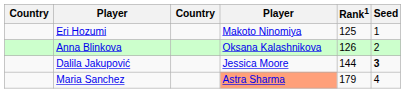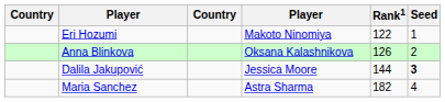 <table class="sortable wikitable">
 <tr>
 <th width="70">Country</th>
 <th width="175">Player</th>
 <th width="70">Country</th>
 <th width="175">Player</th>
 <th>Rank<sup>1</sup></th>
 <th>Seed</th>
 </tr>
 <tr>
 <td></td>
 <td><a href='#'>Eri Hozumi</a></td>
 <td></td>
 <td><a href='#'>Makoto Ninomiya</a></td>
-<td>125</td>
+<td>122</td>
 <td>1</td>
 </tr>
 <tr style="background:#cfc;">
 <td></td>
 <td><a href='#'>Anna Blinkova</a></td>
 <td></td>
 <td><a href='#'>Oksana Kalashnikova</a></td>
 <td>126</td>
 <td>2</td>
 </tr>
 <tr>
 <td></td>
 <td><a href='#'>Dalila Jakupović</a></td>
 <td></td>
 <td><a href='#'>Jessica Moore</a></td>
 <td>144</td>
 <td><strong>3</strong></td>
 </tr>
 <tr>
 <td></td>
 <td><a href='#'>Maria Sanchez</a></td>
 <td></td>
-<td style="background: lightsalmon;"><a href='#'>Astra Sharma</a></td>
-<td>179</td>
+<td><a href='#'>Astra Sharma</a></td>
+<td>182</td>
 <td>4</td>
 </tr>
 </table>
